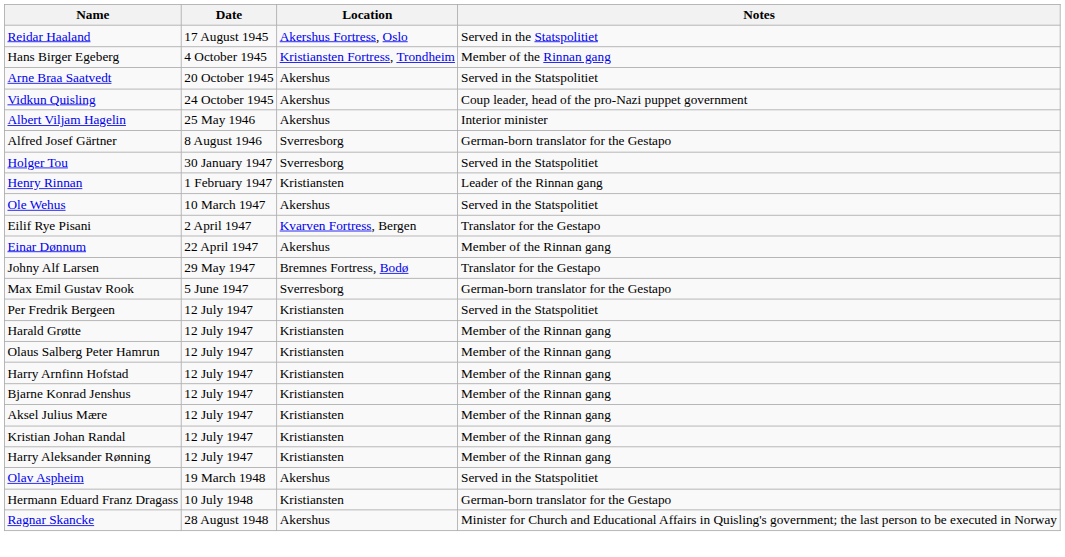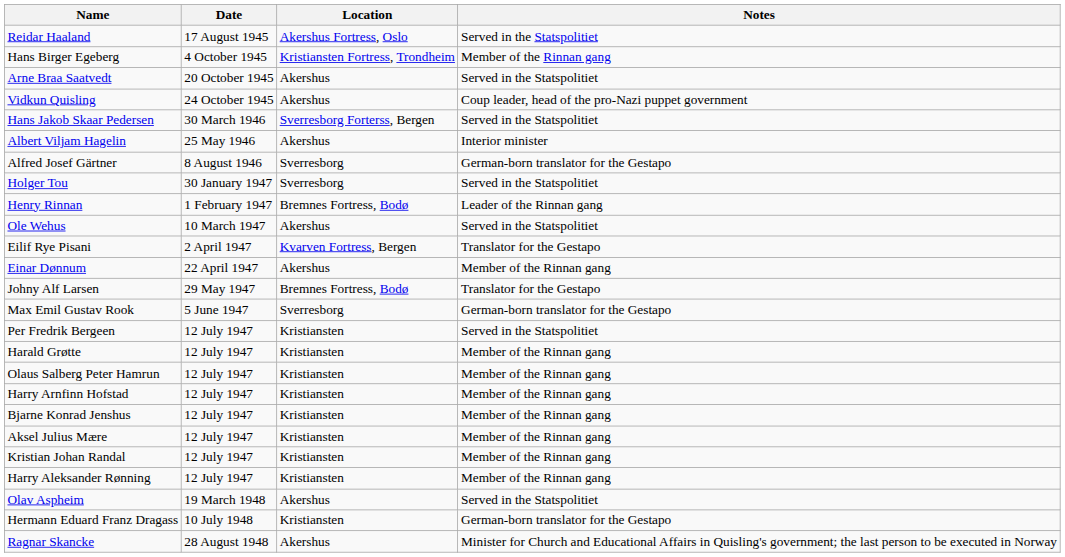 <table class="wikitable sortable">
 <tr>
 <th scope="col">Name</th>
 <th scope="col">Date</th>
 <th scope="col">Location</th>
 <th scope="col">Notes</th>
 </tr>
 <tr>
 <td><a href='#'>Reidar Haaland</a></td>
 <td>17 August 1945</td>
 <td><a href='#'>Akershus Fortress</a>, <a href='#'>Oslo</a></td>
 <td>Served in the <a href='#'>Statspolitiet</a></td>
 </tr>
 <tr>
 <td>Hans Birger Egeberg</td>
 <td>4 October 1945</td>
 <td><a href='#'>Kristiansten Fortress</a>, <a href='#'>Trondheim</a></td>
 <td>Member of the <a href='#'>Rinnan gang</a></td>
 </tr>
 <tr>
 <td><a href='#'>Arne Braa Saatvedt</a></td>
 <td>20 October 1945</td>
 <td>Akershus</td>
 <td>Served in the Statspolitiet</td>
 </tr>
 <tr>
 <td><a href='#'>Vidkun Quisling</a></td>
 <td>24 October 1945</td>
 <td>Akershus</td>
 <td>Coup leader, head of the pro-Nazi puppet government</td>
 </tr>
 <tr>
+<td><a href='#'>Hans Jakob Skaar Pedersen</a></td>
+<td>30 March 1946</td>
+<td><a href='#'>Sverresborg Forterss</a>, Bergen</td>
+<td>Served in the Statspolitiet</td>
+</tr>
+<tr>
 <td><a href='#'>Albert Viljam Hagelin</a></td>
 <td>25 May 1946</td>
 <td>Akershus</td>
 <td>Interior minister</td>
 </tr>
 <tr>
 <td>Alfred Josef Gärtner</td>
 <td>8 August 1946</td>
 <td>Sverresborg</td>
 <td>German-born translator for the Gestapo</td>
 </tr>
 <tr>
 <td><a href='#'>Holger Tou</a></td>
 <td>30 January 1947</td>
 <td>Sverresborg</td>
 <td>Served in the Statspolitiet</td>
 </tr>
 <tr>
 <td><a href='#'>Henry Rinnan</a></td>
 <td>1 February 1947</td>
-<td>Kristiansten</td>
+<td>Bremnes Fortress, <a href='#'>Bodø</a></td>
 <td>Leader of the Rinnan gang</td>
 </tr>
 <tr>
 <td><a href='#'>Ole Wehus</a></td>
 <td>10 March 1947</td>
 <td>Akershus</td>
 <td>Served in the Statspolitiet</td>
 </tr>
 <tr>
 <td>Eilif Rye Pisani</td>
 <td>2 April 1947</td>
 <td><a href='#'>Kvarven Fortress</a>, Bergen</td>
 <td>Translator for the Gestapo</td>
 </tr>
 <tr>
 <td><a href='#'>Einar Dønnum</a></td>
 <td>22 April 1947</td>
 <td>Akershus</td>
 <td>Member of the Rinnan gang</td>
 </tr>
 <tr>
 <td>Johny Alf Larsen</td>
 <td>29 May 1947</td>
 <td>Bremnes Fortress, <a href='#'>Bodø</a></td>
 <td>Translator for the Gestapo</td>
 </tr>
 <tr>
 <td>Max Emil Gustav Rook</td>
 <td>5 June 1947</td>
 <td>Sverresborg</td>
 <td>German-born translator for the Gestapo</td>
 </tr>
 <tr>
 <td>Per Fredrik Bergeen</td>
 <td>12 July 1947</td>
 <td>Kristiansten</td>
 <td>Served in the Statspolitiet</td>
 </tr>
 <tr>
 <td>Harald Grøtte</td>
 <td>12 July 1947</td>
 <td>Kristiansten</td>
 <td>Member of the Rinnan gang</td>
 </tr>
 <tr>
 <td>Olaus Salberg Peter Hamrun</td>
 <td>12 July 1947</td>
 <td>Kristiansten</td>
 <td>Member of the Rinnan gang</td>
 </tr>
 <tr>
 <td>Harry Arnfinn Hofstad</td>
 <td>12 July 1947</td>
 <td>Kristiansten</td>
 <td>Member of the Rinnan gang</td>
 </tr>
 <tr>
 <td>Bjarne Konrad Jenshus</td>
 <td>12 July 1947</td>
 <td>Kristiansten</td>
 <td>Member of the Rinnan gang</td>
 </tr>
 <tr>
 <td>Aksel Julius Mære</td>
 <td>12 July 1947</td>
 <td>Kristiansten</td>
 <td>Member of the Rinnan gang</td>
 </tr>
 <tr>
 <td>Kristian Johan Randal</td>
 <td>12 July 1947</td>
 <td>Kristiansten</td>
 <td>Member of the Rinnan gang</td>
 </tr>
 <tr>
 <td>Harry Aleksander Rønning</td>
 <td>12 July 1947</td>
 <td>Kristiansten</td>
 <td>Member of the Rinnan gang</td>
 </tr>
 <tr>
 <td><a href='#'>Olav Aspheim</a></td>
 <td>19 March 1948</td>
 <td>Akershus</td>
 <td>Served in the Statspolitiet</td>
 </tr>
 <tr>
 <td>Hermann Eduard Franz Dragass</td>
 <td>10 July 1948</td>
 <td>Kristiansten</td>
 <td>German-born translator for the Gestapo</td>
 </tr>
 <tr>
 <td><a href='#'>Ragnar Skancke</a></td>
 <td>28 August 1948</td>
 <td>Akershus</td>
 <td>Minister for Church and Educational Affairs in Quisling's government; the last person to be executed in Norway</td>
 </tr>
 </table>
